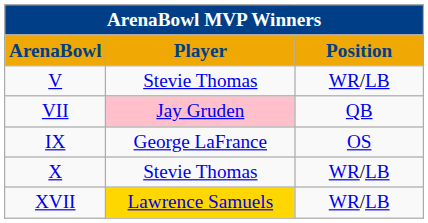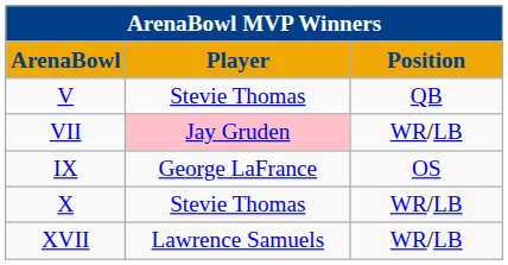 <table class="wikitable sortable" style="text-align:center">
 <tr>
 <td colspan="4" style="background:#003F87; color:#FFFFFF;"><strong>ArenaBowl MVP Winners</strong></td>
 </tr>
 <tr>
 <th style="width:50px; background:#F0A804; color:#003F87;">ArenaBowl</th>
 <th style="width:150px; background:#F0A804; color:#003F87;">Player</th>
 <th style="width:100px; background:#F0A804; color:#003F87;">Position</th>
 </tr>
 <tr>
 <td><a href='#'>V</a></td>
 <td><a href='#'>Stevie Thomas</a></td>
-<td><a href='#'>WR</a>/<a href='#'>LB</a></td>
+<td><a href='#'>QB</a></td>
 </tr>
 <tr>
 <td><a href='#'>VII</a></td>
 <td style="background: pink;"><a href='#'>Jay Gruden</a></td>
-<td><a href='#'>QB</a></td>
+<td><a href='#'>WR</a>/<a href='#'>LB</a></td>
 </tr>
 <tr>
 <td><a href='#'>IX</a></td>
 <td><a href='#'>George LaFrance</a></td>
 <td><a href='#'>OS</a></td>
 </tr>
 <tr>
 <td><a href='#'>X</a></td>
 <td><a href='#'>Stevie Thomas</a></td>
 <td><a href='#'>WR</a>/<a href='#'>LB</a></td>
 </tr>
 <tr>
 <td><a href='#'>XVII</a></td>
-<td style="background: gold;"><a href='#'>Lawrence Samuels</a></td>
+<td><a href='#'>Lawrence Samuels</a></td>
 <td><a href='#'>WR</a>/<a href='#'>LB</a></td>
 </tr>
 </table>
